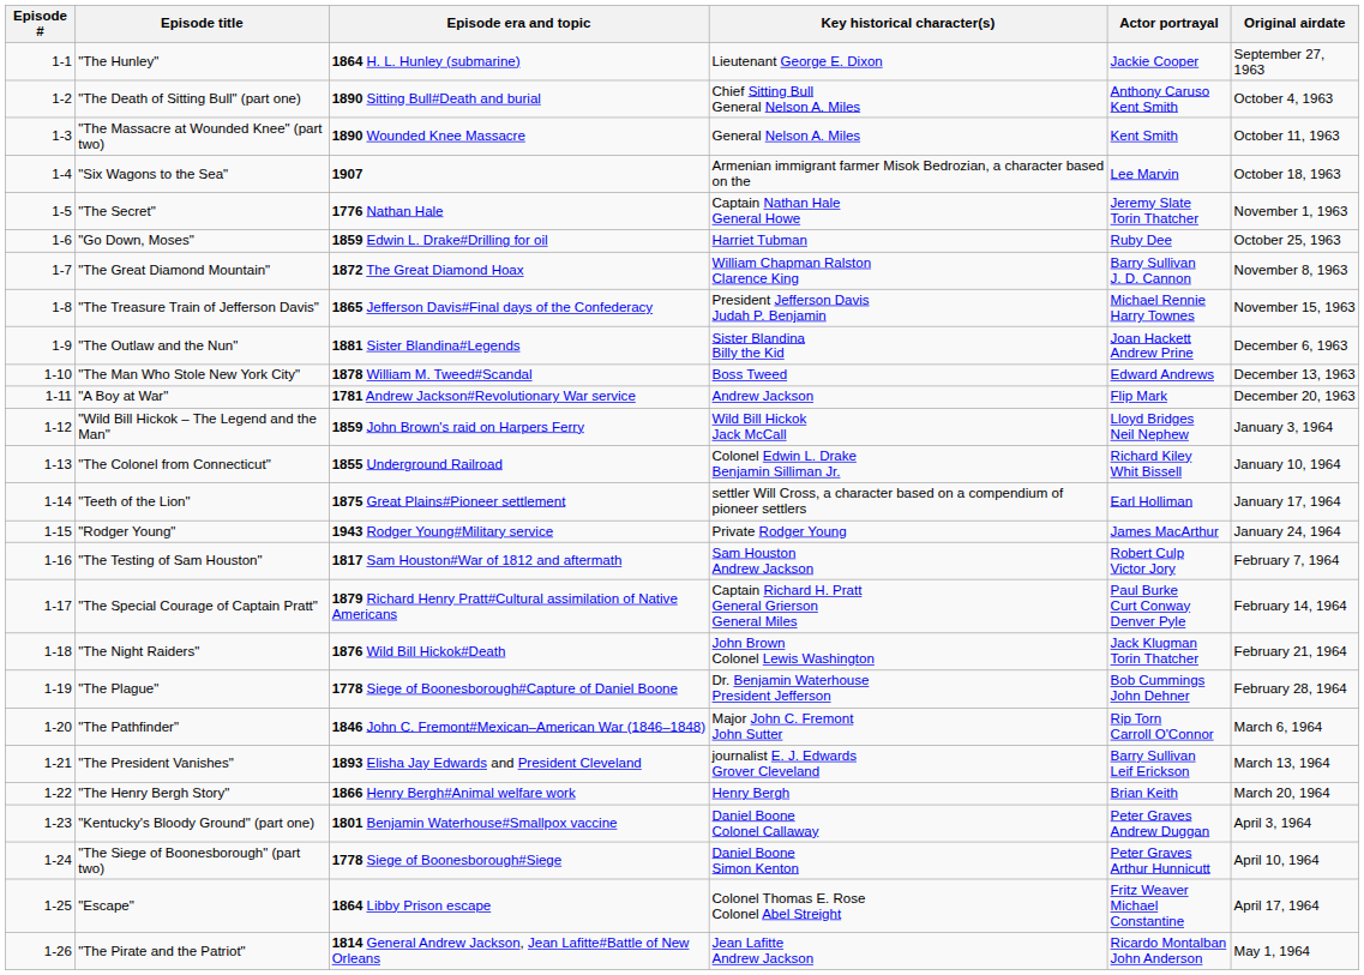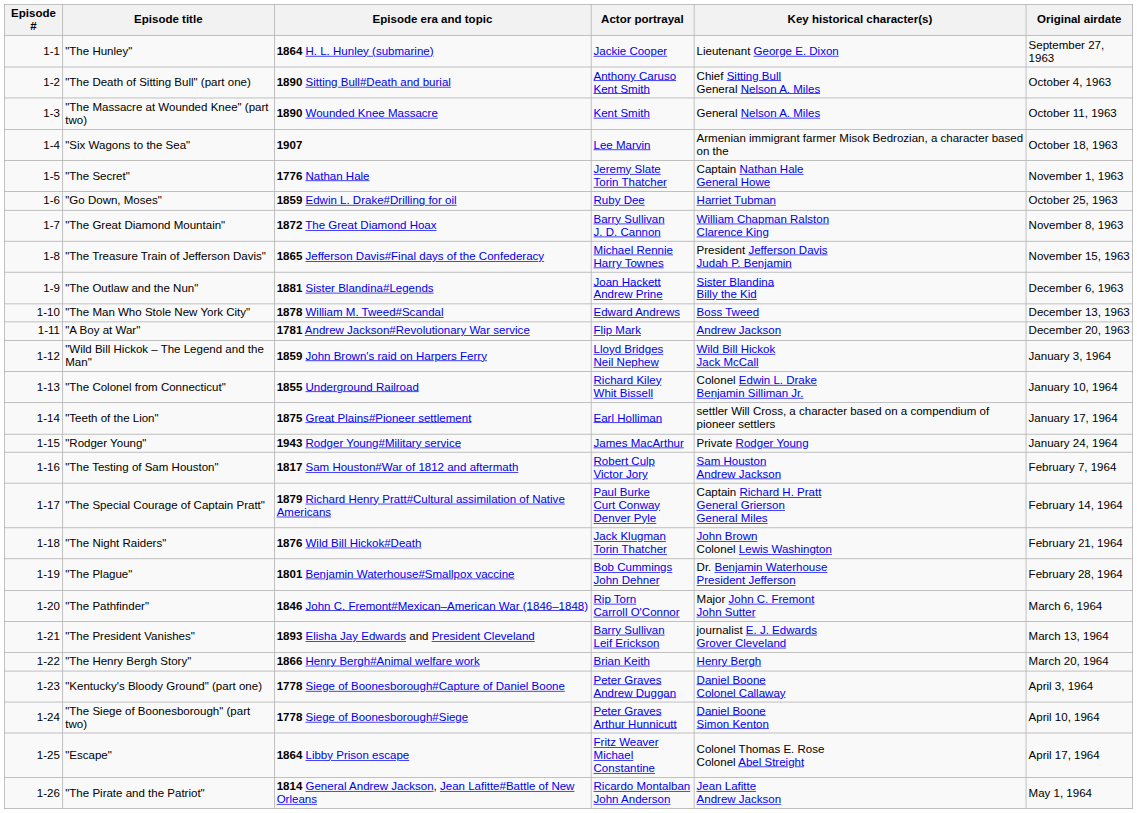 <table class="wikitable sortable">
 <tr>
 <th>Episode #</th>
 <th>Episode title</th>
 <th>Episode era and topic</th>
+<th>Actor portrayal</th>
 <th>Key historical character(s)</th>
-<th>Actor portrayal</th>
 <th>Original airdate</th>
 </tr>
 <tr>
 <td style="text-align:right;">1-1</td>
 <td>"The Hunley"</td>
 <td><strong>1864</strong> <a href='#'>H. L. Hunley (submarine)</a></td>
+<td><a href='#'>Jackie Cooper</a></td>
 <td>Lieutenant <a href='#'>George E. Dixon</a></td>
-<td><a href='#'>Jackie Cooper</a></td>
 <td>September 27, 1963</td>
 </tr>
 <tr>
 <td style="text-align:right;">1-2</td>
 <td>"The Death of Sitting Bull" (part one)</td>
 <td><strong>1890</strong> <a href='#'>Sitting Bull#Death and burial</a></td>
+<td><a href='#'>Anthony Caruso</a><br><a href='#'>Kent Smith</a></td>
 <td>Chief <a href='#'>Sitting Bull</a><br>General <a href='#'>Nelson A. Miles</a></td>
-<td><a href='#'>Anthony Caruso</a><br><a href='#'>Kent Smith</a></td>
 <td>October 4, 1963</td>
 </tr>
 <tr>
 <td style="text-align:right;">1-3</td>
 <td>"The Massacre at Wounded Knee" (part two)</td>
 <td><strong>1890</strong> <a href='#'>Wounded Knee Massacre</a></td>
+<td><a href='#'>Kent Smith</a></td>
 <td>General <a href='#'>Nelson A. Miles</a></td>
-<td><a href='#'>Kent Smith</a></td>
 <td>October 11, 1963</td>
 </tr>
 <tr>
 <td style="text-align:right;">1-4</td>
 <td>"Six Wagons to the Sea"</td>
 <td><strong>1907</strong> </td>
+<td><a href='#'>Lee Marvin</a></td>
 <td>Armenian immigrant farmer Misok Bedrozian, a character based on the </td>
-<td><a href='#'>Lee Marvin</a></td>
 <td>October 18, 1963</td>
 </tr>
 <tr>
 <td style="text-align:right;">1-5</td>
 <td>"The Secret"</td>
 <td><strong>1776</strong> <a href='#'>Nathan Hale</a></td>
+<td><a href='#'>Jeremy Slate</a><br><a href='#'>Torin Thatcher</a></td>
 <td>Captain <a href='#'>Nathan Hale</a><br><a href='#'>General Howe</a></td>
-<td><a href='#'>Jeremy Slate</a><br><a href='#'>Torin Thatcher</a></td>
 <td>November 1, 1963</td>
 </tr>
 <tr>
 <td style="text-align:right;">1-6</td>
 <td>"Go Down, Moses"</td>
 <td><strong>1859</strong> <a href='#'>Edwin L. Drake#Drilling for oil</a></td>
+<td><a href='#'>Ruby Dee</a></td>
 <td><a href='#'>Harriet Tubman</a></td>
-<td><a href='#'>Ruby Dee</a></td>
 <td>October 25, 1963</td>
 </tr>
 <tr>
 <td style="text-align:right;">1-7</td>
 <td>"The Great Diamond Mountain"</td>
 <td><strong>1872</strong> <a href='#'>The Great Diamond Hoax</a></td>
+<td><a href='#'>Barry Sullivan</a><br><a href='#'>J. D. Cannon</a></td>
 <td><a href='#'>William Chapman Ralston</a><br><a href='#'>Clarence King</a></td>
-<td><a href='#'>Barry Sullivan</a><br><a href='#'>J. D. Cannon</a></td>
 <td>November 8, 1963</td>
 </tr>
 <tr>
 <td style="text-align:right;">1-8</td>
 <td>"The Treasure Train of Jefferson Davis"</td>
 <td><strong>1865</strong> <a href='#'>Jefferson Davis#Final days of the Confederacy</a></td>
+<td><a href='#'>Michael Rennie</a><br><a href='#'>Harry Townes</a></td>
 <td>President <a href='#'>Jefferson Davis</a><br><a href='#'>Judah P. Benjamin</a></td>
-<td><a href='#'>Michael Rennie</a><br><a href='#'>Harry Townes</a></td>
 <td>November 15, 1963</td>
 </tr>
 <tr>
 <td style="text-align:right;">1-9</td>
 <td>"The Outlaw and the Nun"</td>
 <td><strong>1881</strong> <a href='#'>Sister Blandina#Legends</a></td>
+<td><a href='#'>Joan Hackett</a><br><a href='#'>Andrew Prine</a></td>
 <td><a href='#'>Sister Blandina</a><br><a href='#'>Billy the Kid</a></td>
-<td><a href='#'>Joan Hackett</a><br><a href='#'>Andrew Prine</a></td>
 <td>December 6, 1963</td>
 </tr>
 <tr>
 <td style="text-align:right;">1-10</td>
 <td>"The Man Who Stole New York City"</td>
 <td><strong>1878</strong> <a href='#'>William M. Tweed#Scandal</a></td>
+<td><a href='#'>Edward Andrews</a></td>
 <td><a href='#'>Boss Tweed</a></td>
-<td><a href='#'>Edward Andrews</a></td>
 <td>December 13, 1963</td>
 </tr>
 <tr>
 <td style="text-align:right;">1-11</td>
 <td>"A Boy at War"</td>
 <td><strong>1781</strong> <a href='#'>Andrew Jackson#Revolutionary War service</a></td>
+<td><a href='#'>Flip Mark</a></td>
 <td><a href='#'>Andrew Jackson</a></td>
-<td><a href='#'>Flip Mark</a></td>
 <td>December 20, 1963</td>
 </tr>
 <tr>
 <td style="text-align:right;">1-12</td>
 <td>"Wild Bill Hickok – The Legend and the Man"</td>
 <td><strong>1859</strong> <a href='#'>John Brown's raid on Harpers Ferry</a></td>
+<td><a href='#'>Lloyd Bridges</a><br><a href='#'>Neil Nephew</a></td>
 <td><a href='#'>Wild Bill Hickok</a><br><a href='#'>Jack McCall</a></td>
-<td><a href='#'>Lloyd Bridges</a><br><a href='#'>Neil Nephew</a></td>
 <td>January 3, 1964</td>
 </tr>
 <tr>
 <td style="text-align:right;">1-13</td>
 <td>"The Colonel from Connecticut"</td>
 <td><strong>1855</strong> <a href='#'>Underground Railroad</a></td>
+<td><a href='#'>Richard Kiley</a><br><a href='#'>Whit Bissell</a></td>
 <td>Colonel <a href='#'>Edwin L. Drake</a><br><a href='#'>Benjamin Silliman Jr.</a></td>
-<td><a href='#'>Richard Kiley</a><br><a href='#'>Whit Bissell</a></td>
 <td>January 10, 1964</td>
 </tr>
 <tr>
 <td style="text-align:right;">1-14</td>
 <td>"Teeth of the Lion"</td>
 <td><strong>1875</strong> <a href='#'>Great Plains#Pioneer settlement</a></td>
+<td><a href='#'>Earl Holliman</a></td>
 <td>settler Will Cross, a character based on a compendium of pioneer settlers</td>
-<td><a href='#'>Earl Holliman</a></td>
 <td>January 17, 1964</td>
 </tr>
 <tr>
 <td style="text-align:right;">1-15</td>
 <td>"Rodger Young"</td>
 <td><strong>1943</strong> <a href='#'>Rodger Young#Military service</a></td>
+<td><a href='#'>James MacArthur</a></td>
 <td>Private <a href='#'>Rodger Young</a></td>
-<td><a href='#'>James MacArthur</a></td>
 <td>January 24, 1964</td>
 </tr>
 <tr>
 <td style="text-align:right;">1-16</td>
 <td>"The Testing of Sam Houston"</td>
 <td><strong>1817</strong> <a href='#'>Sam Houston#War of 1812 and aftermath</a></td>
+<td><a href='#'>Robert Culp</a><br><a href='#'>Victor Jory</a></td>
 <td><a href='#'>Sam Houston</a><br><a href='#'>Andrew Jackson</a></td>
-<td><a href='#'>Robert Culp</a><br><a href='#'>Victor Jory</a></td>
 <td>February 7, 1964</td>
 </tr>
 <tr>
 <td style="text-align:right;">1-17</td>
 <td>"The Special Courage of Captain Pratt"</td>
 <td><strong>1879</strong> <a href='#'>Richard Henry Pratt#Cultural assimilation of Native Americans</a></td>
+<td><a href='#'>Paul Burke</a><br><a href='#'>Curt Conway</a><br><a href='#'>Denver Pyle</a></td>
 <td>Captain <a href='#'>Richard H. Pratt</a><br><a href='#'>General Grierson</a><br><a href='#'>General Miles</a></td>
-<td><a href='#'>Paul Burke</a><br><a href='#'>Curt Conway</a><br><a href='#'>Denver Pyle</a></td>
 <td>February 14, 1964</td>
 </tr>
 <tr>
 <td style="text-align:right;">1-18</td>
 <td>"The Night Raiders"</td>
 <td><strong>1876</strong> <a href='#'>Wild Bill Hickok#Death</a></td>
+<td><a href='#'>Jack Klugman</a><br><a href='#'>Torin Thatcher</a></td>
 <td><a href='#'>John Brown</a><br>Colonel <a href='#'>Lewis Washington</a></td>
-<td><a href='#'>Jack Klugman</a><br><a href='#'>Torin Thatcher</a></td>
 <td>February 21, 1964</td>
 </tr>
 <tr>
 <td style="text-align:right;">1-19</td>
 <td>"The Plague"</td>
-<td><strong>1778</strong> <a href='#'>Siege of Boonesborough#Capture of Daniel Boone</a></td>
+<td><strong>1801</strong> <a href='#'>Benjamin Waterhouse#Smallpox vaccine</a></td>
+<td><a href='#'>Bob Cummings</a><br><a href='#'>John Dehner</a></td>
 <td>Dr. <a href='#'>Benjamin Waterhouse</a><br><a href='#'>President Jefferson</a></td>
-<td><a href='#'>Bob Cummings</a><br><a href='#'>John Dehner</a></td>
 <td>February 28, 1964</td>
 </tr>
 <tr>
 <td style="text-align:right;">1-20</td>
 <td>"The Pathfinder"</td>
 <td><strong>1846</strong> <a href='#'>John C. Fremont#Mexican–American War (1846–1848)</a></td>
+<td><a href='#'>Rip Torn</a><br><a href='#'>Carroll O'Connor</a></td>
 <td>Major <a href='#'>John C. Fremont</a><br><a href='#'>John Sutter</a></td>
-<td><a href='#'>Rip Torn</a><br><a href='#'>Carroll O'Connor</a></td>
 <td>March 6, 1964</td>
 </tr>
 <tr>
 <td style="text-align:right;">1-21</td>
 <td>"The President Vanishes"</td>
 <td><strong>1893</strong> <a href='#'>Elisha Jay Edwards</a> and <a href='#'>President Cleveland</a></td>
+<td><a href='#'>Barry Sullivan</a><br><a href='#'>Leif Erickson</a></td>
 <td>journalist <a href='#'>E. J. Edwards</a><br><a href='#'>Grover Cleveland</a></td>
-<td><a href='#'>Barry Sullivan</a><br><a href='#'>Leif Erickson</a></td>
 <td>March 13, 1964</td>
 </tr>
 <tr>
 <td style="text-align:right;">1-22</td>
 <td>"The Henry Bergh Story"</td>
 <td><strong>1866</strong> <a href='#'>Henry Bergh#Animal welfare work</a></td>
+<td><a href='#'>Brian Keith</a></td>
 <td><a href='#'>Henry Bergh</a></td>
-<td><a href='#'>Brian Keith</a></td>
 <td>March 20, 1964</td>
 </tr>
 <tr>
 <td style="text-align:right;">1-23</td>
 <td>"Kentucky's Bloody Ground" (part one)</td>
-<td><strong>1801</strong> <a href='#'>Benjamin Waterhouse#Smallpox vaccine</a></td>
+<td><strong>1778</strong> <a href='#'>Siege of Boonesborough#Capture of Daniel Boone</a></td>
+<td><a href='#'>Peter Graves</a><br><a href='#'>Andrew Duggan</a></td>
 <td><a href='#'>Daniel Boone</a><br><a href='#'>Colonel Callaway</a></td>
-<td><a href='#'>Peter Graves</a><br><a href='#'>Andrew Duggan</a></td>
 <td>April 3, 1964</td>
 </tr>
 <tr |->
 <td style="text-align:right;">1-24</td>
 <td>"The Siege of Boonesborough" (part two)</td>
 <td><strong>1778</strong> <a href='#'>Siege of Boonesborough#Siege</a></td>
+<td><a href='#'>Peter Graves</a><br><a href='#'>Arthur Hunnicutt</a></td>
 <td><a href='#'>Daniel Boone</a><br><a href='#'>Simon Kenton</a></td>
-<td><a href='#'>Peter Graves</a><br><a href='#'>Arthur Hunnicutt</a></td>
 <td>April 10, 1964</td>
 </tr>
 <tr |->
 <td style="text-align:right;">1-25</td>
 <td>"Escape"</td>
 <td><strong>1864</strong> <a href='#'>Libby Prison escape</a></td>
+<td><a href='#'>Fritz Weaver</a><br><a href='#'>Michael Constantine</a></td>
 <td>Colonel Thomas E. Rose<br>Colonel <a href='#'>Abel Streight</a></td>
-<td><a href='#'>Fritz Weaver</a><br><a href='#'>Michael Constantine</a></td>
 <td>April 17, 1964</td>
 </tr>
 <tr |->
 <td style="text-align:right;">1-26</td>
 <td>"The Pirate and the Patriot"</td>
 <td><strong>1814</strong> <a href='#'>General Andrew Jackson</a>, <a href='#'>Jean Lafitte#Battle of New Orleans</a></td>
+<td><a href='#'>Ricardo Montalban</a><br><a href='#'>John Anderson</a></td>
 <td><a href='#'>Jean Lafitte</a><br><a href='#'>Andrew Jackson</a></td>
-<td><a href='#'>Ricardo Montalban</a><br><a href='#'>John Anderson</a></td>
 <td>May 1, 1964</td>
 </tr>
 </table>
